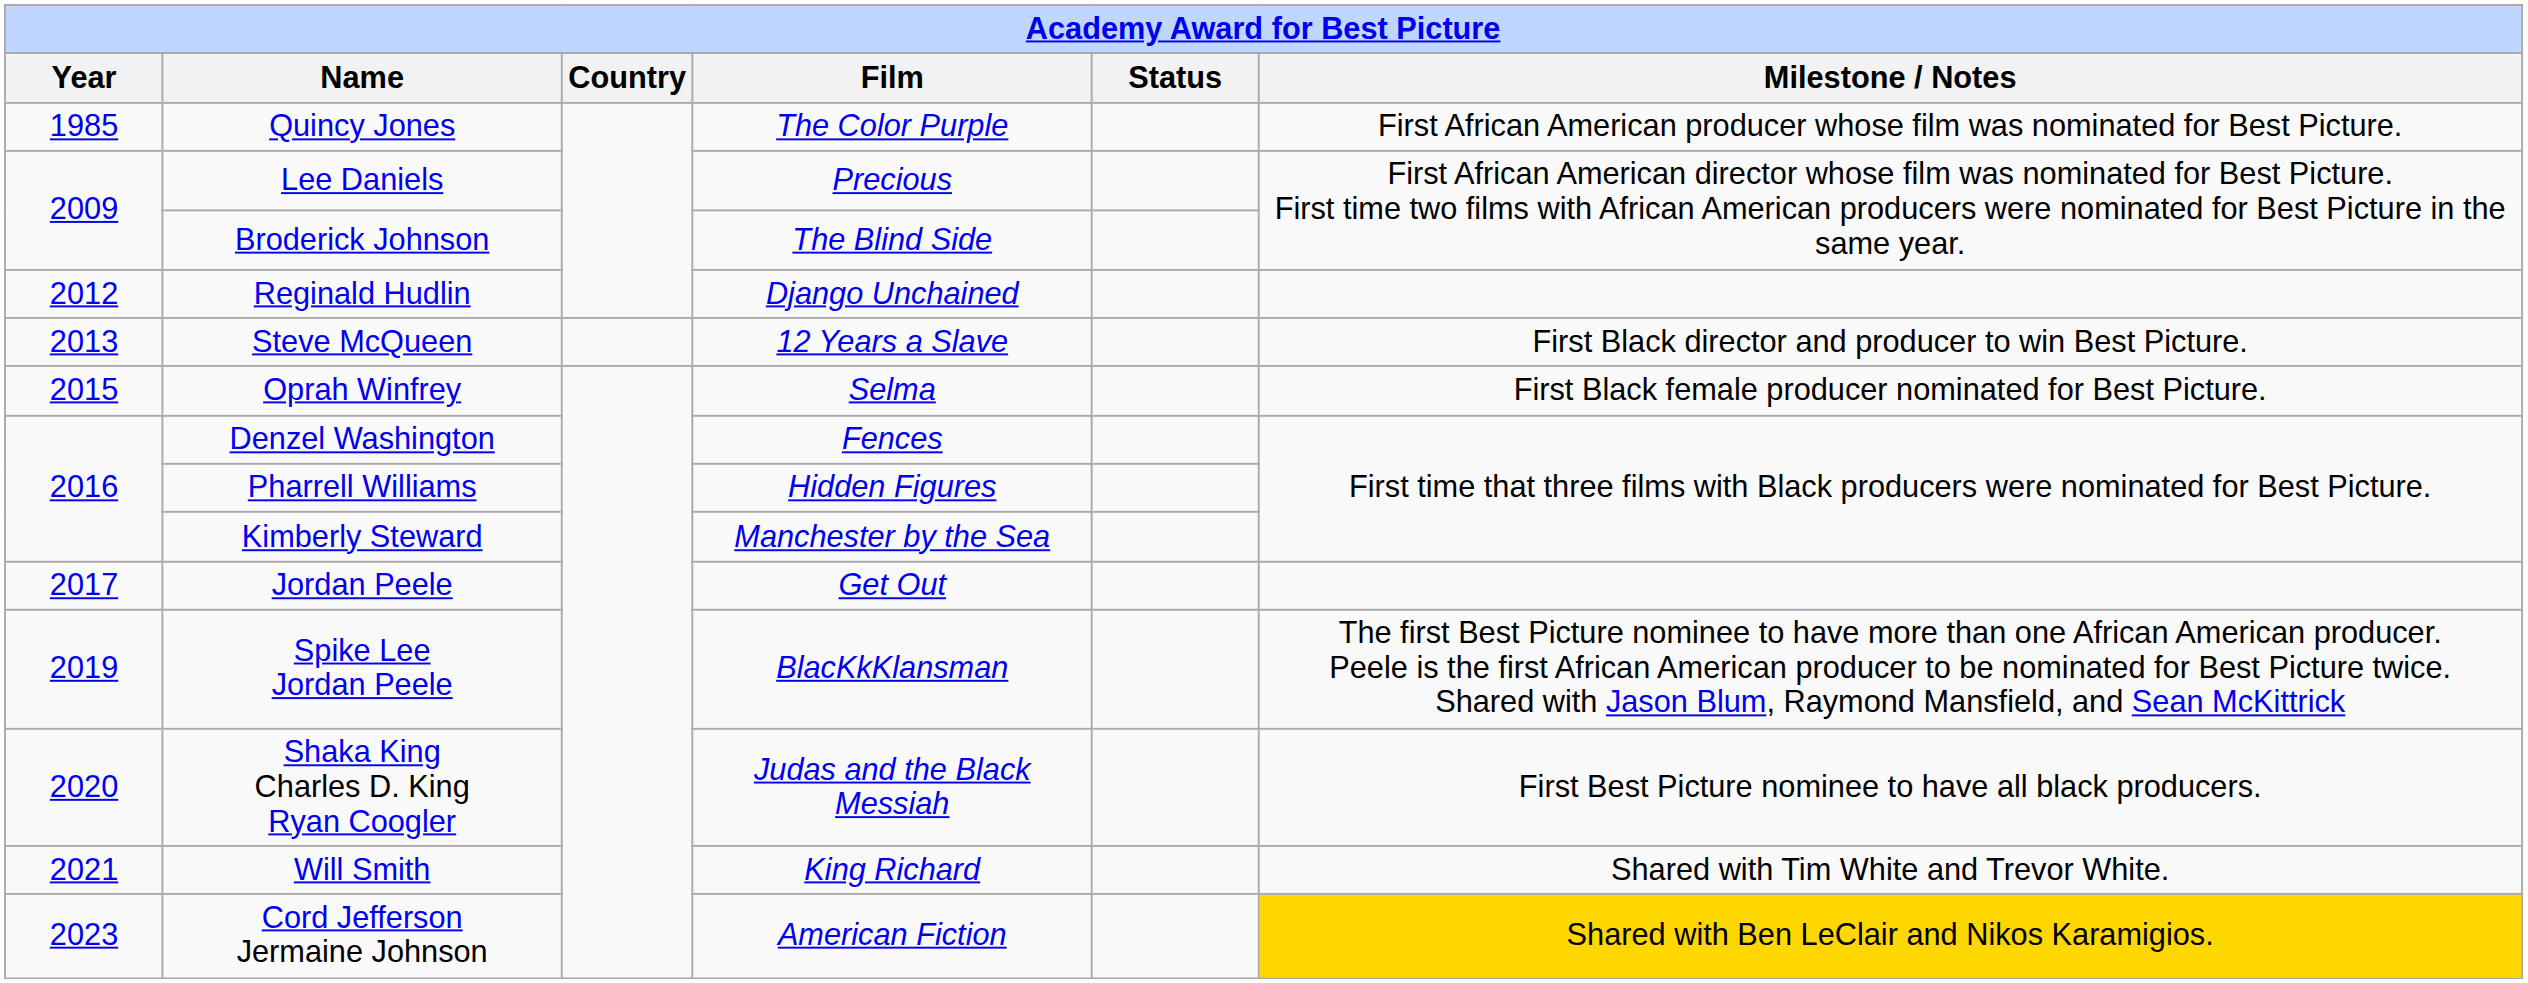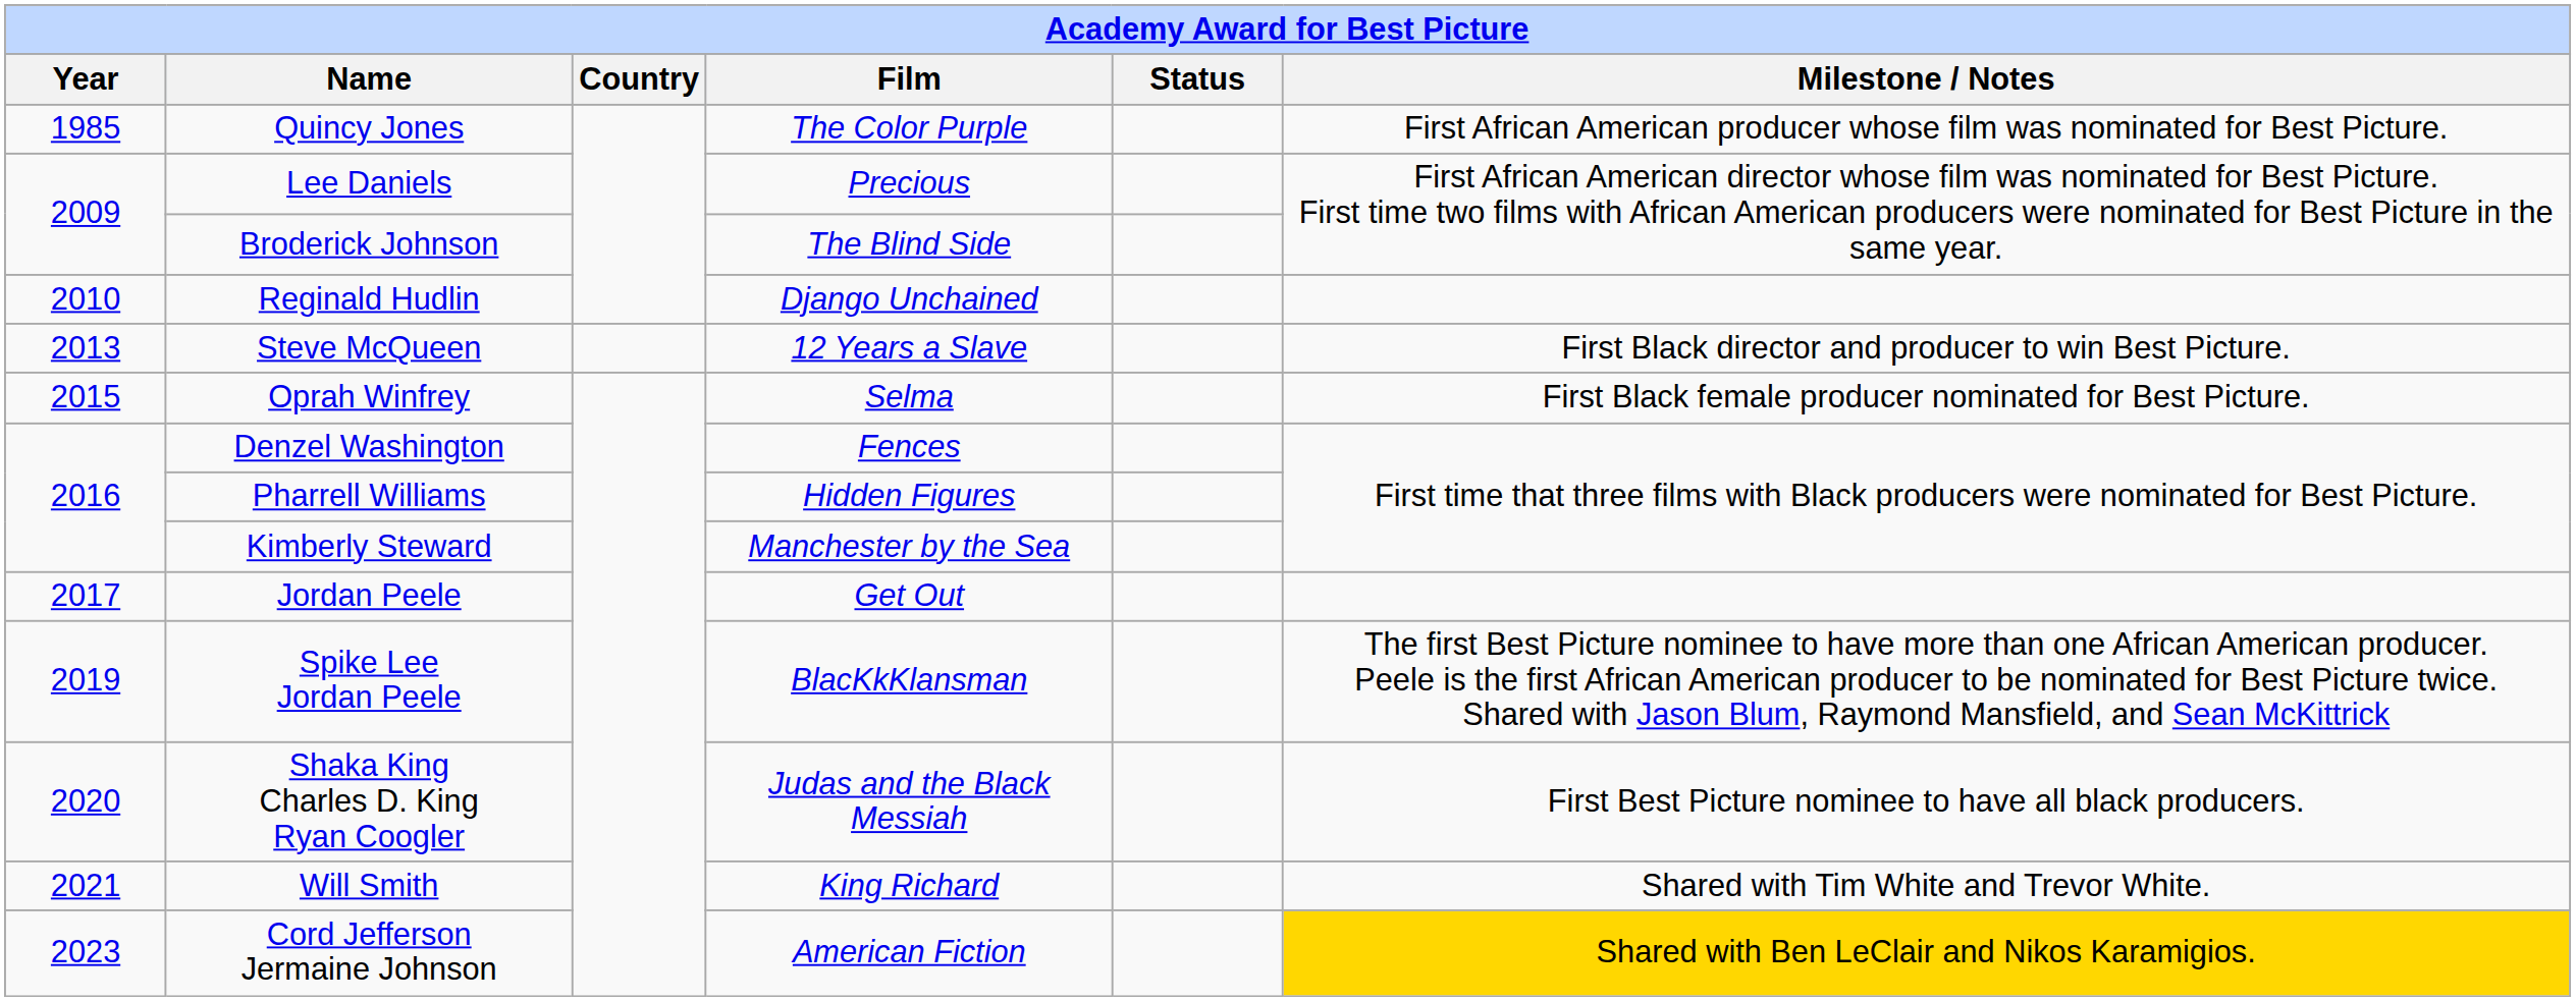 <table class="wikitable" style="text-align: center">
 <tr style="background:#bfd7ff;">
 <td colspan="6" style="text-align:center;"><strong><a href='#'>Academy Award for Best Picture</a></strong></td>
 </tr>
 <tr style="background:#ebf5ff;">
 <th style="width:075px;">Year</th>
 <th style="width:200px;">Name</th>
 <th style="width:50px;">Country</th>
 <th style="width:200px;">Film</th>
 <th style="width:080px;">Status</th>
 <th style="width:650px;">Milestone / Notes</th>
 </tr>
 <tr>
 <td><a href='#'>1985</a></td>
 <td><a href='#'>Quincy Jones</a></td>
 <td rowspan=4><div></div></td>
 <td><em><a href='#'>The Color Purple</a></em></td>
 <td></td>
 <td>First African American producer whose film was nominated for Best Picture.</td>
 </tr>
 <tr>
 <td rowspan="2"><a href='#'>2009</a></td>
 <td><a href='#'>Lee Daniels</a></td>
 <td><em><a href='#'>Precious</a></em></td>
 <td></td>
 <td rowspan="2">First African American director whose film was nominated for Best Picture.<br>First time two films with African American producers were nominated for Best Picture in the same year.</td>
 </tr>
 <tr>
 <td><a href='#'>Broderick Johnson</a></td>
 <td><em><a href='#'>The Blind Side</a></em></td>
 <td></td>
 </tr>
 <tr>
-<td><a href='#'>2012</a></td>
+<td><a href='#'>2010</a></td>
 <td><a href='#'>Reginald Hudlin</a></td>
 <td><em><a href='#'>Django Unchained</a></em></td>
 <td></td>
 <td></td>
 </tr>
 <tr>
 <td><a href='#'>2013</a></td>
 <td><a href='#'>Steve McQueen</a></td>
 <td><div></div></td>
 <td><em><a href='#'>12 Years a Slave</a></em></td>
 <td></td>
 <td>First Black director and producer to win Best Picture.</td>
 </tr>
 <tr>
 <td><a href='#'>2015</a></td>
 <td><a href='#'>Oprah Winfrey</a></td>
 <td rowspan="9"><div></div></td>
 <td><em><a href='#'>Selma</a></em></td>
 <td></td>
 <td>First Black female producer nominated for Best Picture.</td>
 </tr>
 <tr>
 <td rowspan="3"><a href='#'>2016</a></td>
 <td><a href='#'>Denzel Washington</a></td>
 <td><em><a href='#'>Fences</a></em></td>
 <td></td>
 <td rowspan="3">First time that three films with Black producers were nominated for Best Picture.</td>
 </tr>
 <tr>
 <td><a href='#'>Pharrell Williams</a></td>
 <td><em><a href='#'>Hidden Figures</a></em></td>
 <td></td>
 </tr>
 <tr>
 <td><a href='#'>Kimberly Steward</a></td>
 <td><em><a href='#'>Manchester by the Sea</a></em></td>
 <td></td>
 </tr>
 <tr>
 <td><a href='#'>2017</a></td>
 <td><a href='#'>Jordan Peele</a></td>
 <td><em><a href='#'>Get Out</a></em></td>
 <td></td>
 <td></td>
 </tr>
 <tr>
 <td><a href='#'>2019</a></td>
 <td><a href='#'>Spike Lee</a><br><a href='#'>Jordan Peele</a></td>
 <td><em><a href='#'>BlacKkKlansman</a></em></td>
 <td></td>
 <td>The first Best Picture nominee to have more than one African American producer.<br>Peele is the first African American producer to be nominated for Best Picture twice.<br>Shared with <a href='#'>Jason Blum</a>, Raymond Mansfield, and <a href='#'>Sean McKittrick</a></td>
 </tr>
 <tr>
 <td><a href='#'>2020</a></td>
 <td><a href='#'>Shaka King</a><br>Charles D. King<br><a href='#'>Ryan Coogler</a></td>
 <td><em><a href='#'>Judas and the Black Messiah</a></em></td>
 <td></td>
 <td>First Best Picture nominee to have all black producers.</td>
 </tr>
 <tr>
 <td><a href='#'>2021</a></td>
 <td><a href='#'>Will Smith</a></td>
 <td><em><a href='#'>King Richard</a></em></td>
 <td></td>
 <td>Shared with Tim White and Trevor White.</td>
 </tr>
 <tr>
 <td><a href='#'>2023</a></td>
 <td><a href='#'>Cord Jefferson</a><br>Jermaine Johnson</td>
 <td><em><a href='#'>American Fiction</a></em></td>
 <td></td>
 <td style="background: gold;">Shared with Ben LeClair and Nikos Karamigios.</td>
 </tr>
 </table>
